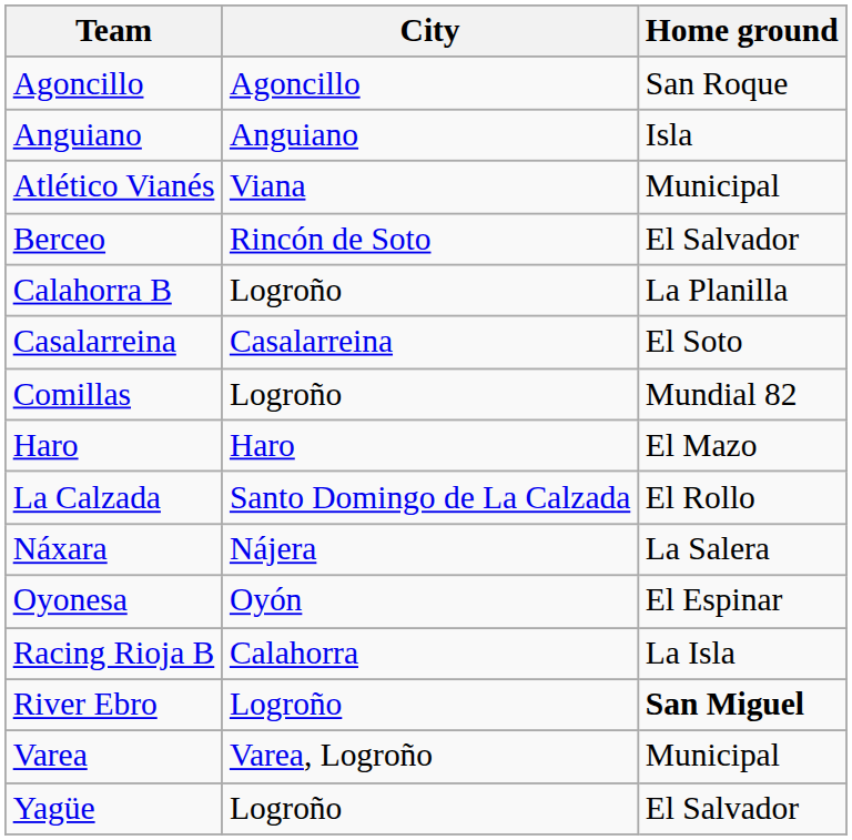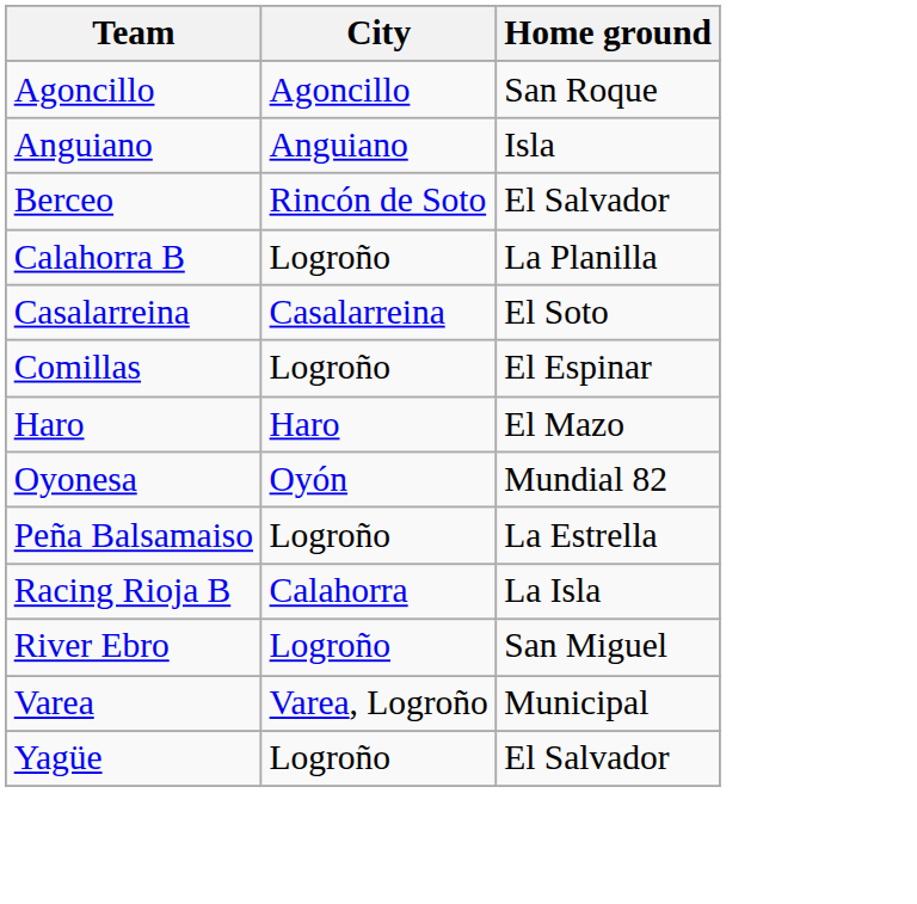 <table class="wikitable sortable">
 <tr>
 <th>Team</th>
 <th>City</th>
 <th>Home ground</th>
 </tr>
 <tr>
 <td><a href='#'>Agoncillo</a></td>
 <td><a href='#'>Agoncillo</a></td>
 <td>San Roque</td>
 </tr>
 <tr>
 <td><a href='#'>Anguiano</a></td>
 <td><a href='#'>Anguiano</a></td>
 <td>Isla</td>
-</tr>
-<tr>
-<td><a href='#'>Atlético Vianés</a></td>
-<td><a href='#'>Viana</a> </td>
-<td>Municipal</td>
 </tr>
 <tr>
 <td><a href='#'>Berceo</a></td>
 <td><a href='#'>Rincón de Soto</a></td>
 <td>El Salvador</td>
 </tr>
 <tr>
 <td><a href='#'>Calahorra B</a></td>
 <td>Logroño</td>
 <td>La Planilla</td>
 </tr>
 <tr>
 <td><a href='#'>Casalarreina</a></td>
 <td><a href='#'>Casalarreina</a></td>
 <td>El Soto</td>
 </tr>
 <tr>
 <td><a href='#'>Comillas</a></td>
 <td>Logroño</td>
-<td>Mundial 82</td>
+<td>El Espinar</td>
 </tr>
 <tr>
 <td><a href='#'>Haro</a></td>
 <td><a href='#'>Haro</a></td>
 <td>El Mazo</td>
 </tr>
 <tr>
-<td><a href='#'>La Calzada</a></td>
-<td><a href='#'>Santo Domingo de La Calzada</a></td>
-<td>El Rollo</td>
+<td><a href='#'>Oyonesa</a></td>
+<td><a href='#'>Oyón</a> </td>
+<td>Mundial 82</td>
 </tr>
 <tr>
-<td><a href='#'>Náxara</a></td>
-<td><a href='#'>Nájera</a></td>
-<td>La Salera</td>
-</tr>
-<tr>
-<td><a href='#'>Oyonesa</a></td>
-<td><a href='#'>Oyón</a> </td>
-<td>El Espinar</td>
+<td><a href='#'>Peña Balsamaiso</a></td>
+<td>Logroño</td>
+<td>La Estrella</td>
 </tr>
 <tr>
 <td><a href='#'>Racing Rioja B</a></td>
 <td><a href='#'>Calahorra</a></td>
 <td>La Isla</td>
 </tr>
 <tr>
 <td><a href='#'>River Ebro</a></td>
 <td><a href='#'>Logroño</a></td>
-<td><strong>San Miguel</strong></td>
+<td>San Miguel</td>
 </tr>
 <tr>
 <td><a href='#'>Varea</a></td>
 <td><a href='#'>Varea</a>, Logroño</td>
 <td>Municipal</td>
 </tr>
 <tr>
 <td><a href='#'>Yagüe</a></td>
 <td>Logroño</td>
 <td>El Salvador</td>
 </tr>
 </table>
